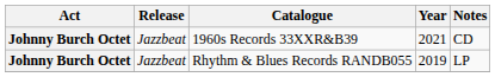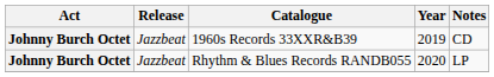 <table class="wikitable plainrowheaders sortable">
 <tr>
 <th scope="col" class="unsortable">Act</th>
 <th scope="col">Release</th>
 <th scope="col">Catalogue</th>
 <th scope="col">Year</th>
 <th scope="col" class="unsortable">Notes</th>
 </tr>
 <tr>
 <th scope="row">Johnny Burch Octet</th>
 <td><em>Jazzbeat</em></td>
 <td>1960s Records 33XXR&B39</td>
-<td>2021</td>
+<td>2019</td>
 <td>CD</td>
 </tr>
 <tr>
 <th scope="row">Johnny Burch Octet</th>
 <td><em>Jazzbeat</em></td>
 <td>Rhythm & Blues Records RANDB055</td>
-<td>2019</td>
+<td>2020</td>
 <td>LP</td>
 </tr>
 <tr>
 </tr>
 </table>
